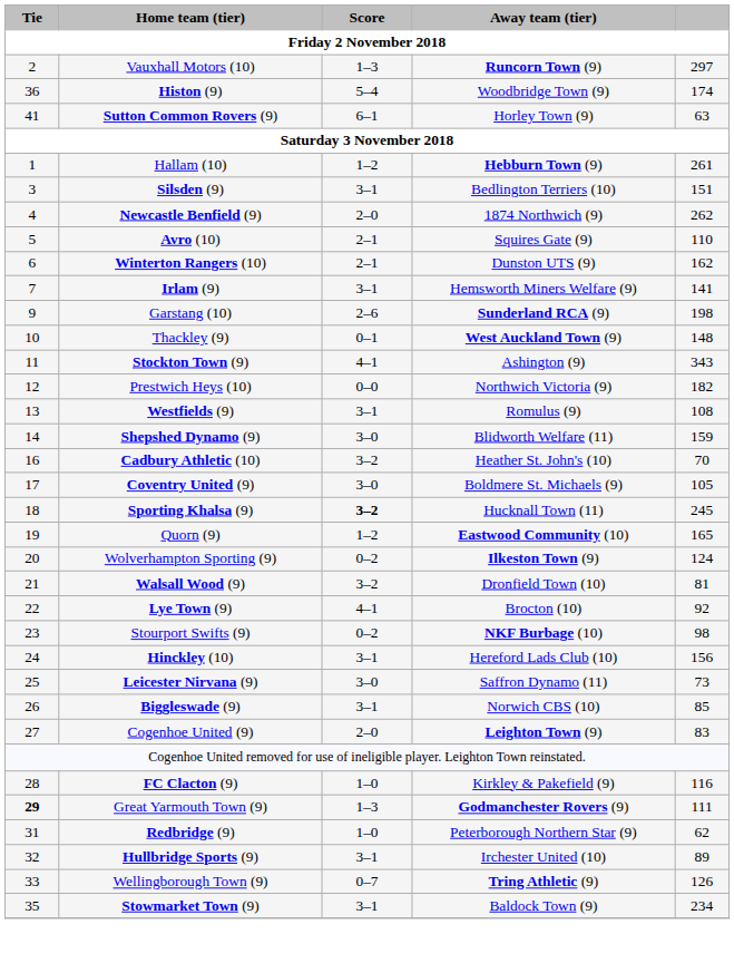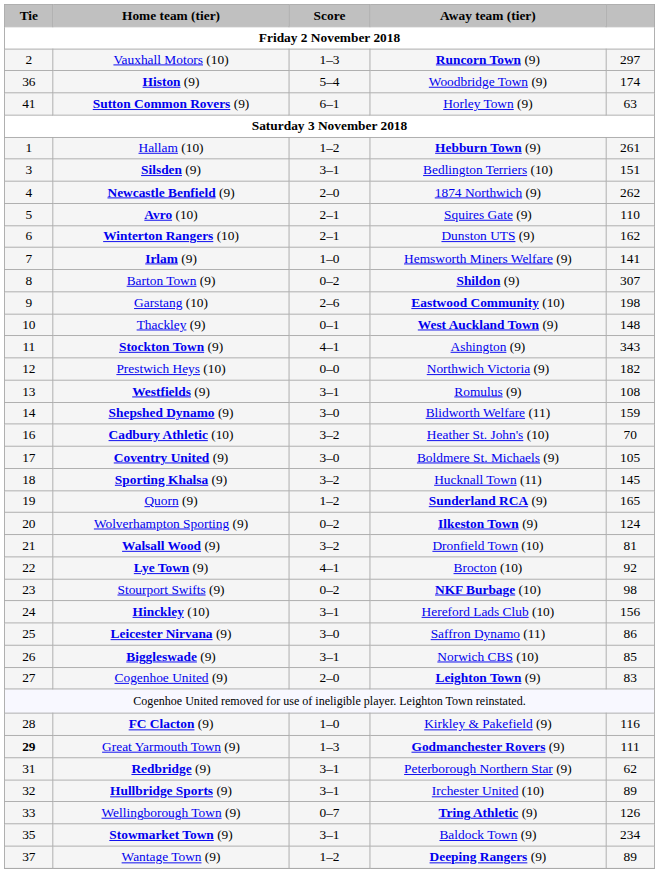 <table class="wikitable" style="width: 700px; background:WhiteSmoke; text-align:center; font-size:90%">
 <tr>
 <td scope="col" style="width:  7.50%; background:silver;"><strong>Tie</strong></td>
 <td scope="col" style="width: 36.25%; background:silver;"><strong>Home team (tier)</strong></td>
 <td scope="col" style="width: 12.50%; background:silver;"><strong>Score</strong></td>
 <td scope="col" style="width: 36.25%; background:silver;"><strong>Away team (tier)</strong></td>
 <td scope="col" style="width:  7.50%; background:silver;"><strong></strong></td>
 </tr>
 <tr>
 <td colspan="5" style= background:White><strong>Friday 2 November 2018</strong></td>
 </tr>
 <tr>
 <td>2</td>
 <td><a href='#'>Vauxhall Motors</a> (10)</td>
 <td>1–3</td>
 <td><strong><a href='#'>Runcorn Town</a></strong> (9)</td>
 <td>297</td>
 </tr>
 <tr>
 <td>36</td>
 <td><strong><a href='#'>Histon</a></strong> (9)</td>
 <td>5–4</td>
 <td><a href='#'>Woodbridge Town</a> (9)</td>
 <td>174</td>
 </tr>
 <tr>
 <td>41</td>
 <td><strong><a href='#'>Sutton Common Rovers</a></strong> (9)</td>
 <td>6–1</td>
 <td><a href='#'>Horley Town</a> (9)</td>
 <td>63</td>
 </tr>
 <tr>
 <td colspan="5" style= background:White><strong>Saturday 3 November 2018</strong></td>
 </tr>
 <tr>
 <td>1</td>
 <td><a href='#'>Hallam</a> (10)</td>
 <td>1–2</td>
 <td><strong><a href='#'>Hebburn Town</a></strong> (9)</td>
 <td>261</td>
 </tr>
 <tr>
 <td>3</td>
 <td><strong><a href='#'>Silsden</a></strong> (9)</td>
 <td>3–1</td>
 <td><a href='#'>Bedlington Terriers</a> (10)</td>
 <td>151</td>
 </tr>
 <tr>
 <td>4</td>
 <td><strong><a href='#'>Newcastle Benfield</a></strong> (9)</td>
 <td>2–0</td>
 <td><a href='#'>1874 Northwich</a> (9)</td>
 <td>262</td>
 </tr>
 <tr>
 <td>5</td>
 <td><strong><a href='#'>Avro</a></strong> (10)</td>
 <td>2–1</td>
 <td><a href='#'>Squires Gate</a> (9)</td>
 <td>110</td>
 </tr>
 <tr>
 <td>6</td>
 <td><strong><a href='#'>Winterton Rangers</a></strong> (10)</td>
 <td>2–1</td>
 <td><a href='#'>Dunston UTS</a> (9)</td>
 <td>162</td>
 </tr>
 <tr>
 <td>7</td>
 <td><strong><a href='#'>Irlam</a></strong> (9)</td>
-<td>3–1</td>
+<td>1–0</td>
 <td><a href='#'>Hemsworth Miners Welfare</a> (9)</td>
 <td>141</td>
+</tr>
+<tr>
+<td>8</td>
+<td><a href='#'>Barton Town</a> (9)</td>
+<td>0–2</td>
+<td><strong><a href='#'>Shildon</a></strong> (9)</td>
+<td>307</td>
 </tr>
 <tr>
 <td>9</td>
 <td><a href='#'>Garstang</a> (10)</td>
 <td>2–6</td>
-<td><strong><a href='#'>Sunderland RCA</a></strong> (9)</td>
+<td><strong><a href='#'>Eastwood Community</a></strong> (10)</td>
 <td>198</td>
 </tr>
 <tr>
 <td>10</td>
 <td><a href='#'>Thackley</a> (9)</td>
 <td>0–1</td>
 <td><strong><a href='#'>West Auckland Town</a></strong> (9)</td>
 <td>148</td>
 </tr>
 <tr>
 <td>11</td>
 <td><strong><a href='#'>Stockton Town</a></strong> (9)</td>
 <td>4–1</td>
 <td><a href='#'>Ashington</a> (9)</td>
 <td>343</td>
 </tr>
 <tr>
 <td>12</td>
 <td><a href='#'>Prestwich Heys</a> (10)</td>
 <td>0–0</td>
 <td><a href='#'>Northwich Victoria</a> (9)</td>
 <td>182</td>
 </tr>
 <tr>
 <td>13</td>
 <td><strong><a href='#'>Westfields</a></strong> (9)</td>
 <td>3–1</td>
 <td><a href='#'>Romulus</a> (9)</td>
 <td>108</td>
 </tr>
 <tr>
 <td>14</td>
 <td><strong><a href='#'>Shepshed Dynamo</a></strong> (9)</td>
 <td>3–0</td>
 <td><a href='#'>Blidworth Welfare</a> (11)</td>
 <td>159</td>
 </tr>
 <tr>
 <td>16</td>
 <td><strong><a href='#'>Cadbury Athletic</a></strong> (10)</td>
 <td>3–2</td>
 <td><a href='#'>Heather St. John's</a> (10)</td>
 <td>70</td>
 </tr>
 <tr>
 <td>17</td>
 <td><strong><a href='#'>Coventry United</a></strong> (9)</td>
 <td>3–0</td>
 <td><a href='#'>Boldmere St. Michaels</a> (9)</td>
 <td>105</td>
 </tr>
 <tr>
 <td>18</td>
 <td><strong><a href='#'>Sporting Khalsa</a></strong> (9)</td>
-<td><strong>3–2</strong></td>
+<td>3–2</td>
 <td><a href='#'>Hucknall Town</a> (11)</td>
-<td>245</td>
+<td>145</td>
 </tr>
 <tr>
 <td>19</td>
 <td><a href='#'>Quorn</a> (9)</td>
 <td>1–2</td>
-<td><strong><a href='#'>Eastwood Community</a></strong> (10)</td>
+<td><strong><a href='#'>Sunderland RCA</a></strong> (9)</td>
 <td>165</td>
 </tr>
 <tr>
 <td>20</td>
 <td><a href='#'>Wolverhampton Sporting</a> (9)</td>
 <td>0–2</td>
 <td><strong><a href='#'>Ilkeston Town</a></strong> (9)</td>
 <td>124</td>
 </tr>
 <tr>
 <td>21</td>
 <td><strong><a href='#'>Walsall Wood</a></strong> (9)</td>
 <td>3–2</td>
 <td><a href='#'>Dronfield Town</a> (10)</td>
 <td>81</td>
 </tr>
 <tr>
 <td>22</td>
 <td><strong><a href='#'>Lye Town</a></strong> (9)</td>
 <td>4–1</td>
 <td><a href='#'>Brocton</a> (10)</td>
 <td>92</td>
 </tr>
 <tr>
 <td>23</td>
 <td><a href='#'>Stourport Swifts</a> (9)</td>
 <td>0–2</td>
 <td><strong><a href='#'>NKF Burbage</a></strong> (10)</td>
 <td>98</td>
 </tr>
 <tr>
 <td>24</td>
 <td><strong><a href='#'>Hinckley</a></strong> (10)</td>
 <td>3–1</td>
 <td><a href='#'>Hereford Lads Club</a> (10)</td>
 <td>156</td>
 </tr>
 <tr>
 <td>25</td>
 <td><strong><a href='#'>Leicester Nirvana</a></strong> (9)</td>
 <td>3–0</td>
 <td><a href='#'>Saffron Dynamo</a> (11)</td>
-<td>73</td>
+<td>86</td>
 </tr>
 <tr>
 <td>26</td>
 <td><strong><a href='#'>Biggleswade</a></strong> (9)</td>
 <td>3–1</td>
 <td><a href='#'>Norwich CBS</a> (10)</td>
 <td>85</td>
 </tr>
 <tr>
 <td>27</td>
 <td><a href='#'>Cogenhoe United</a> (9)</td>
 <td>2–0</td>
 <td><strong><a href='#'>Leighton Town</a></strong> (9)</td>
 <td>83</td>
 </tr>
 <tr>
 <td colspan="5" style="background:GhostWhite; height:20px; text-align:center; font-size:90%">Cogenhoe United removed for use of ineligible player.  Leighton Town reinstated.</td>
 </tr>
 <tr>
 <td>28</td>
 <td><strong><a href='#'>FC Clacton</a></strong> (9)</td>
 <td>1–0</td>
 <td><a href='#'>Kirkley & Pakefield</a> (9)</td>
 <td>116</td>
 </tr>
 <tr>
 <td><strong>29</strong></td>
 <td><a href='#'>Great Yarmouth Town</a> (9)</td>
 <td>1–3</td>
 <td><strong><a href='#'>Godmanchester Rovers</a></strong> (9)</td>
 <td>111</td>
 </tr>
 <tr>
 <td>31</td>
 <td><strong><a href='#'>Redbridge</a></strong> (9)</td>
-<td>1–0</td>
+<td>3–1</td>
 <td><a href='#'>Peterborough Northern Star</a> (9)</td>
 <td>62</td>
 </tr>
 <tr>
 <td>32</td>
 <td><strong><a href='#'>Hullbridge Sports</a></strong> (9)</td>
 <td>3–1</td>
 <td><a href='#'>Irchester United</a> (10)</td>
 <td>89</td>
 </tr>
 <tr>
 <td>33</td>
 <td><a href='#'>Wellingborough Town</a> (9)</td>
 <td>0–7</td>
 <td><strong><a href='#'>Tring Athletic</a></strong> (9)</td>
 <td>126</td>
 </tr>
 <tr>
 <td>35</td>
 <td><strong><a href='#'>Stowmarket Town</a></strong> (9)</td>
 <td>3–1 </td>
 <td><a href='#'>Baldock Town</a> (9)</td>
 <td>234</td>
 </tr>
 <tr>
+<td>37</td>
+<td><a href='#'>Wantage Town</a> (9)</td>
+<td>1–2</td>
+<td><strong><a href='#'>Deeping Rangers</a></strong> (9)</td>
+<td>89</td>
+</tr>
+<tr>
 </tr>
 </table>
